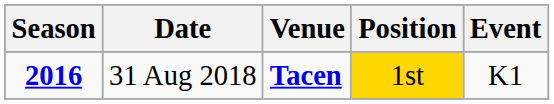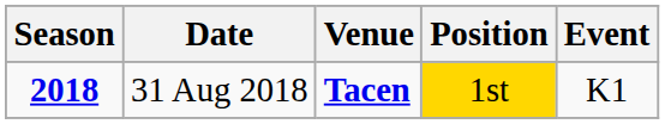 <table class="wikitable" style="text-align:center; font-size:95%;">
 <tr>
 <th>Season</th>
 <th>Date</th>
 <th>Venue</th>
 <th>Position</th>
 <th>Event</th>
 </tr>
 <tr>
-<td><strong><a href='#'>2016</a></strong></td>
+<td><strong><a href='#'>2018</a></strong></td>
 <td align=right>31 Aug 2018</td>
 <td align=left><strong><a href='#'>Tacen</a></strong></td>
 <td bgcolor=gold>1st</td>
 <td>K1</td>
 </tr>
 </table>
